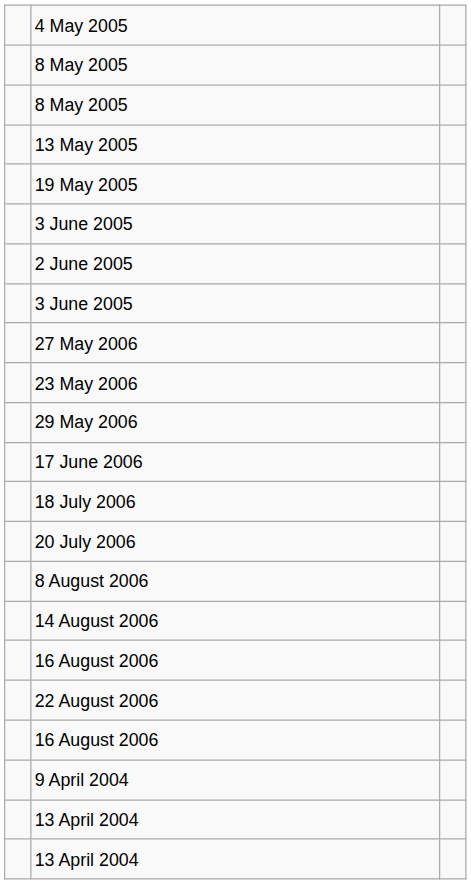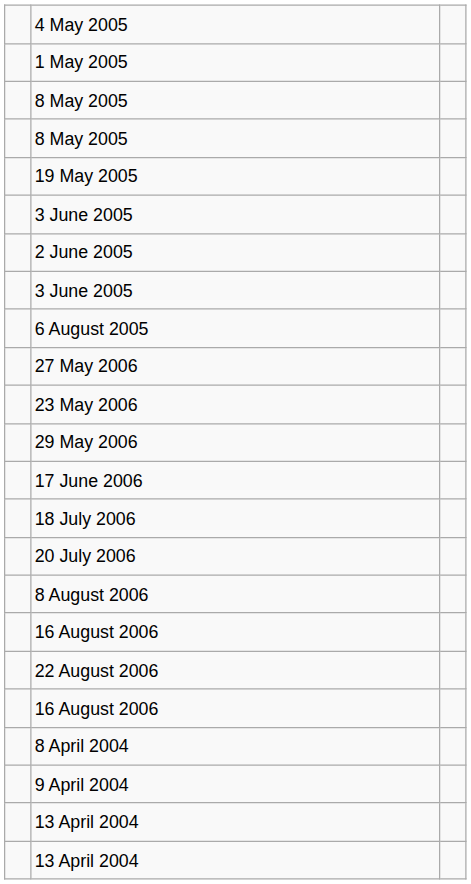 <table class="wikitable" style="font-size: 89%; float: left; width: 26em; margin-right: 1em; height: 700px">
 <tr>
 <td></td>
 <td>4 May 2005</td>
+<td></td>
+</tr>
+<tr>
+<td></td>
+<td>1 May 2005</td>
 <td></td>
 </tr>
 <tr>
 <td></td>
 <td>8 May 2005</td>
 <td></td>
 </tr>
 <tr>
 <td></td>
 <td>8 May 2005</td>
-<td></td>
-</tr>
-<tr>
-<td></td>
-<td>13 May 2005</td>
 <td></td>
 </tr>
 <tr>
 <td></td>
 <td>19 May 2005</td>
 <td></td>
 </tr>
 <tr>
 <td></td>
 <td>3 June 2005</td>
 <td></td>
 </tr>
 <tr>
 <td></td>
 <td>2 June 2005</td>
 <td></td>
 </tr>
 <tr>
 <td></td>
 <td>3 June 2005</td>
+<td></td>
+</tr>
+<tr>
+<td></td>
+<td>6 August 2005</td>
 <td></td>
 </tr>
 <tr>
 <td></td>
 <td>27 May 2006</td>
 <td></td>
 </tr>
 <tr>
 <td></td>
 <td>23 May 2006</td>
 <td></td>
 </tr>
 <tr>
 <td></td>
 <td>29 May 2006</td>
 <td></td>
 </tr>
 <tr>
 <td></td>
 <td>17 June 2006</td>
 <td></td>
 </tr>
 <tr>
 <td></td>
 <td>18 July 2006</td>
 <td></td>
 </tr>
 <tr>
 <td></td>
 <td>20 July 2006</td>
 <td></td>
 </tr>
 <tr>
 <td></td>
 <td>8 August 2006</td>
 <td></td>
 </tr>
 <tr>
 <td></td>
-<td>14 August 2006</td>
-<td></td>
-</tr>
-<tr>
-<td></td>
 <td>16 August 2006</td>
 <td></td>
 </tr>
 <tr>
 <td></td>
 <td>22 August 2006</td>
 <td></td>
 </tr>
 <tr>
 <td></td>
 <td>16 August 2006</td>
+<td></td>
+</tr>
+<tr>
+<td></td>
+<td>8 April 2004</td>
 <td></td>
 </tr>
 <tr>
 <td></td>
 <td>9 April 2004</td>
 <td></td>
 </tr>
 <tr>
 <td></td>
 <td>13 April 2004</td>
 <td></td>
 </tr>
 <tr>
 <td></td>
 <td>13 April 2004</td>
 <td></td>
 </tr>
 </table>
